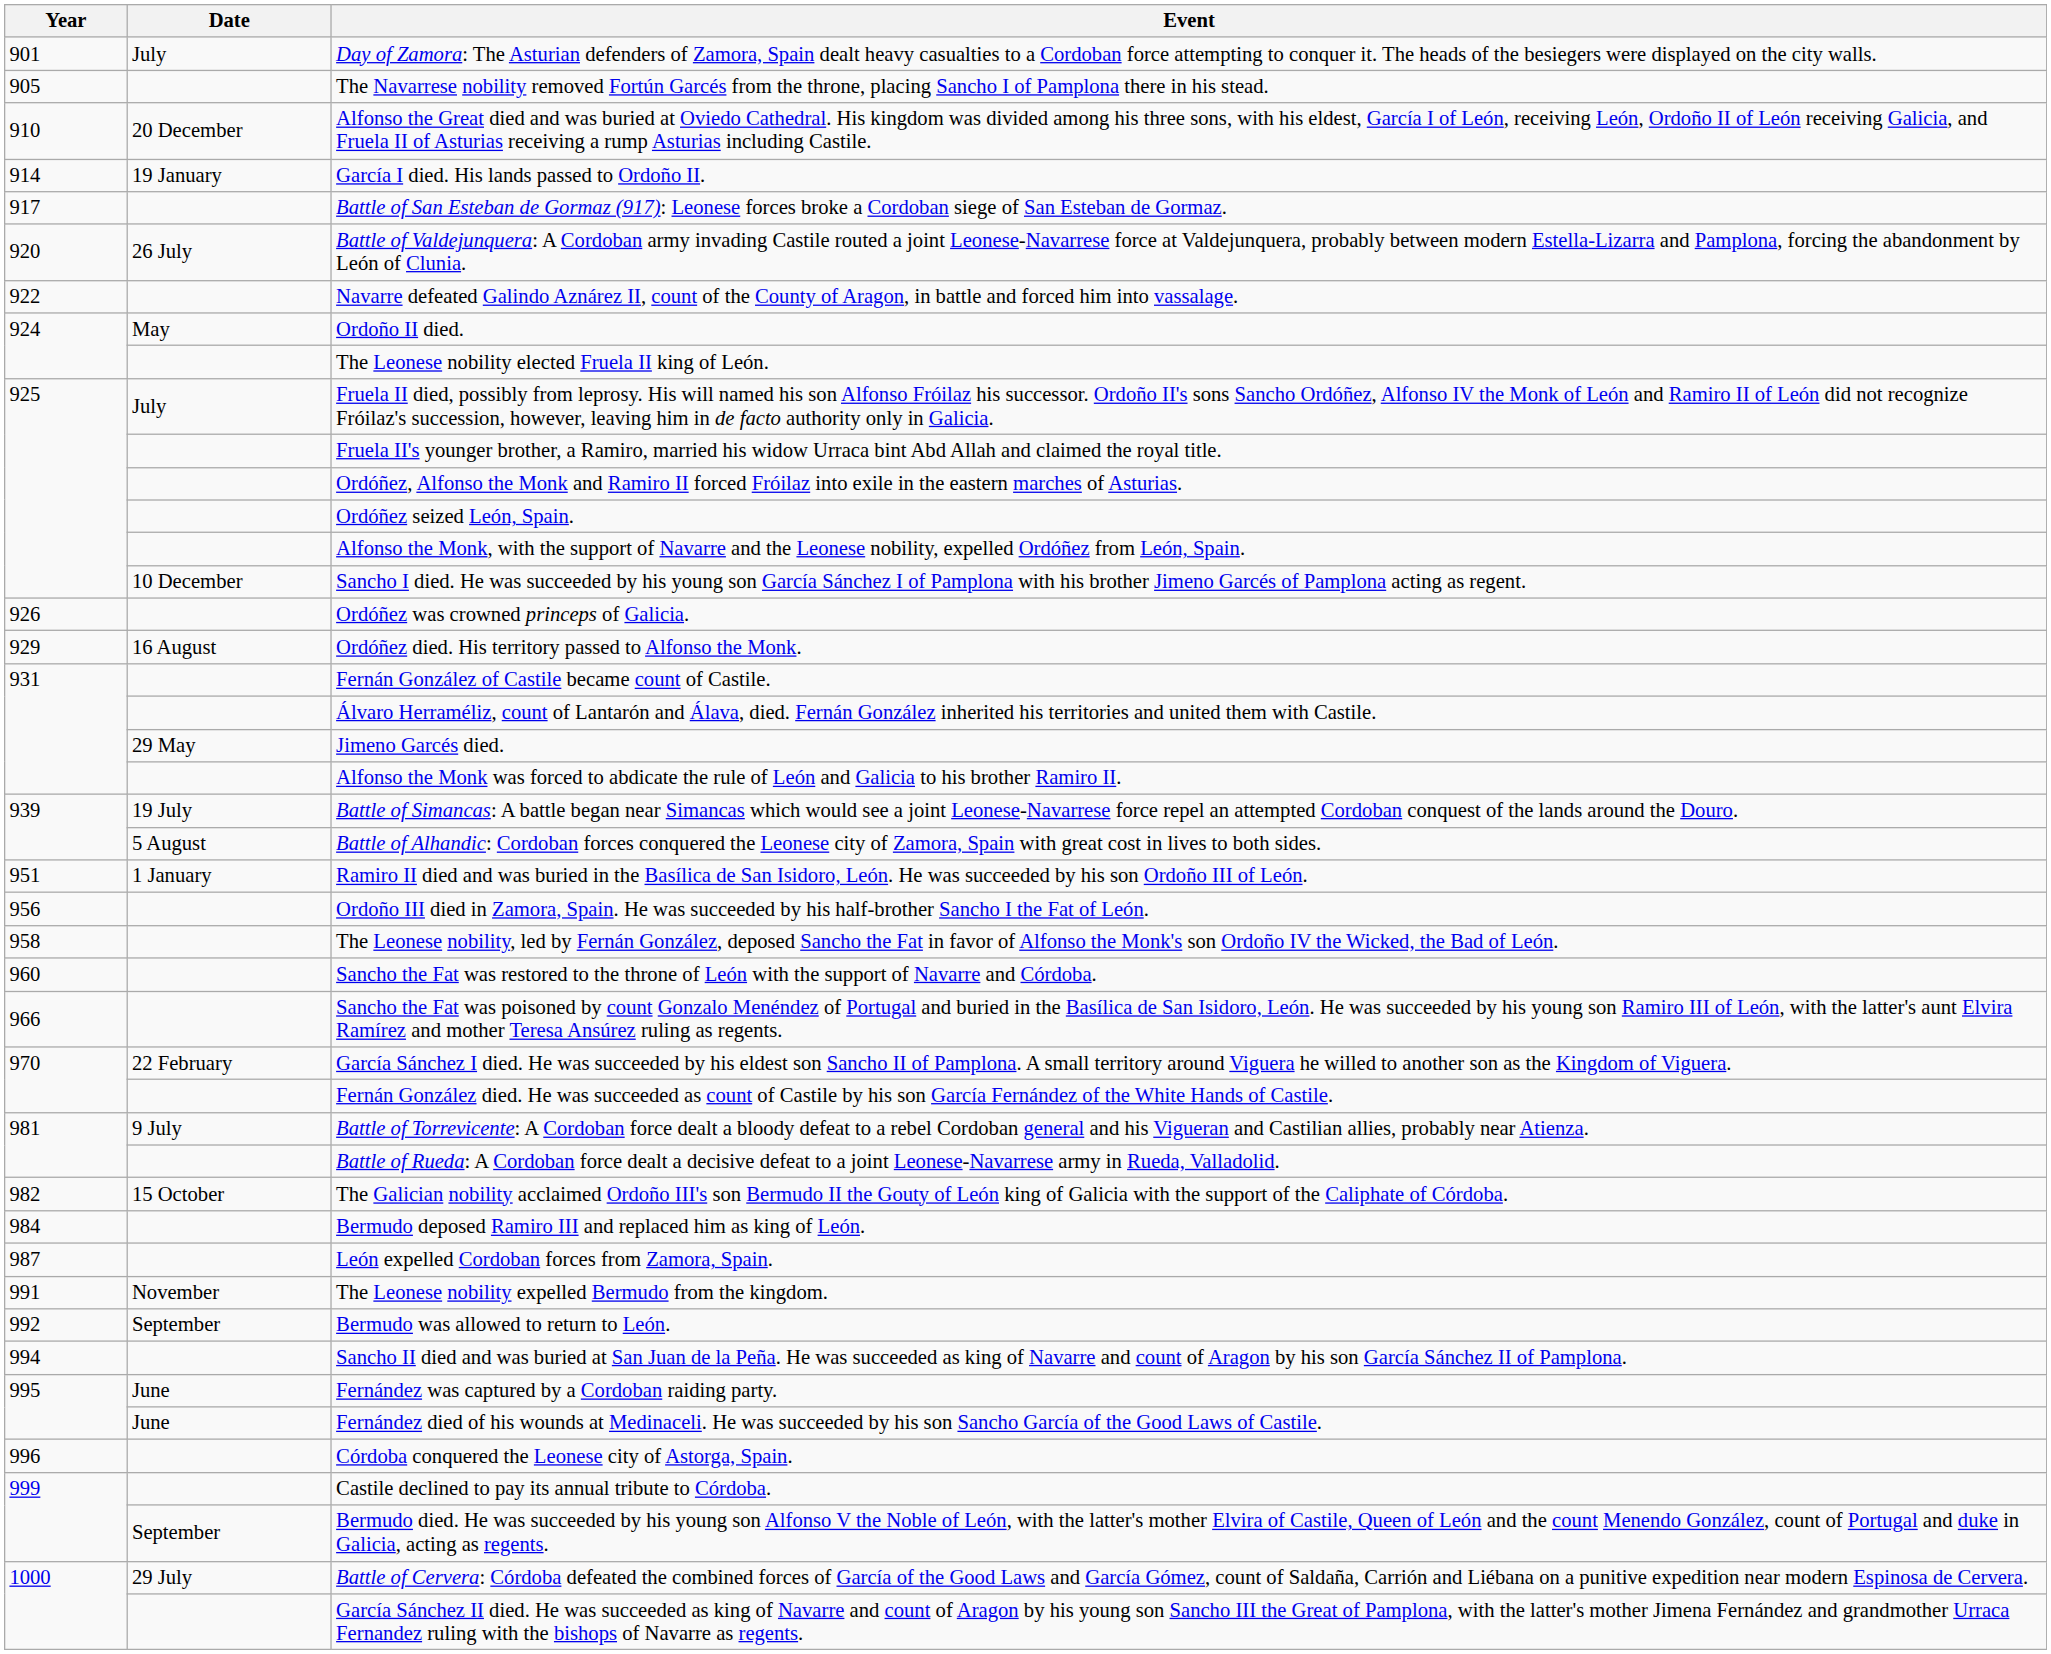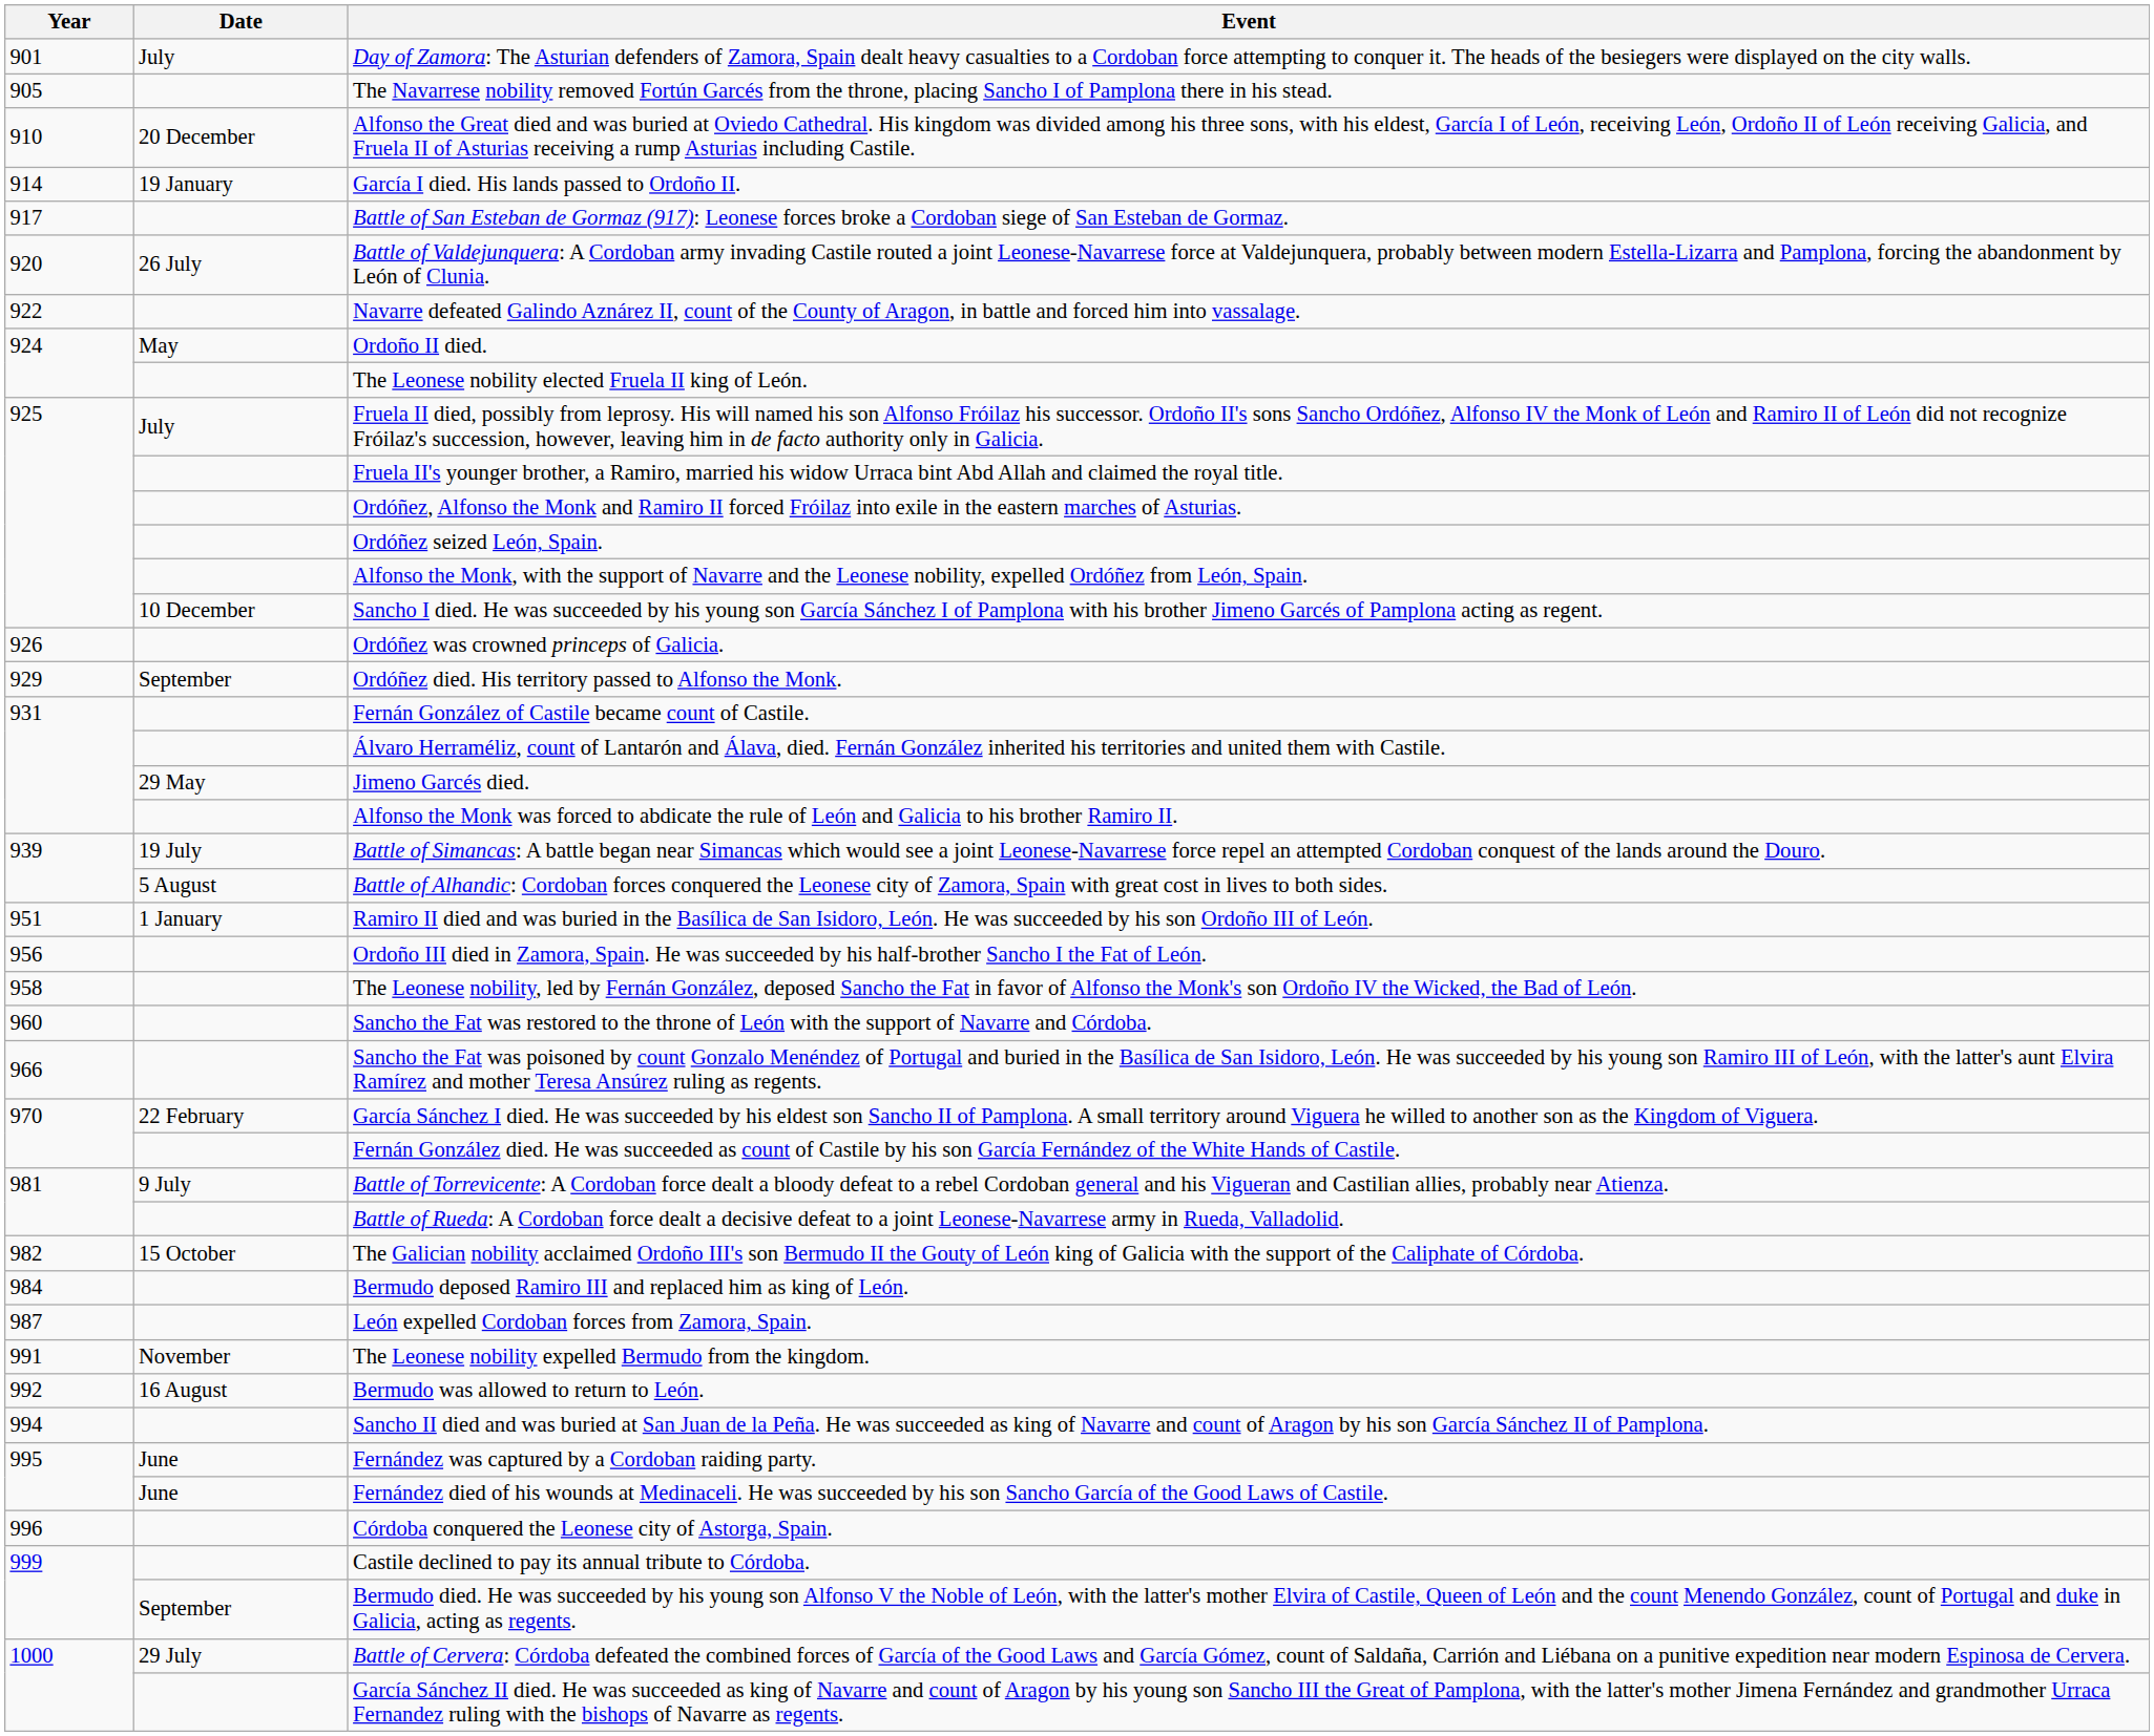 <table class="wikitable" style="width:100%">
 <tr>
 <th style="width:6%">Year</th>
 <th style="width:10%">Date</th>
 <th>Event</th>
 </tr>
 <tr>
 <td>901</td>
 <td>July</td>
 <td><em><a href='#'>Day of Zamora</a></em>: The <a href='#'>Asturian</a> defenders of <a href='#'>Zamora, Spain</a> dealt heavy casualties to a <a href='#'>Cordoban</a> force attempting to conquer it.  The heads of the besiegers were displayed on the city walls.</td>
 </tr>
 <tr>
 <td>905</td>
 <td></td>
 <td>The <a href='#'>Navarrese</a> <a href='#'>nobility</a> removed <a href='#'>Fortún Garcés</a> from the throne, placing <a href='#'>Sancho I of Pamplona</a> there in his stead.</td>
 </tr>
 <tr>
 <td>910</td>
 <td>20 December</td>
 <td><a href='#'>Alfonso the Great</a> died and was buried at <a href='#'>Oviedo Cathedral</a>.  His kingdom was divided among his three sons, with his eldest, <a href='#'>García I of León</a>, receiving <a href='#'>León</a>, <a href='#'>Ordoño II of León</a> receiving <a href='#'>Galicia</a>, and <a href='#'>Fruela II of Asturias</a> receiving a rump <a href='#'>Asturias</a> including Castile.</td>
 </tr>
 <tr>
 <td>914</td>
 <td>19 January</td>
 <td><a href='#'>García I</a> died. His lands passed to <a href='#'>Ordoño II</a>.</td>
 </tr>
 <tr>
 <td>917</td>
 <td></td>
 <td><em><a href='#'>Battle of San Esteban de Gormaz (917)</a></em>: <a href='#'>Leonese</a> forces broke a <a href='#'>Cordoban</a> siege of <a href='#'>San Esteban de Gormaz</a>.</td>
 </tr>
 <tr>
 <td>920</td>
 <td>26 July</td>
 <td><em><a href='#'>Battle of Valdejunquera</a></em>: A <a href='#'>Cordoban</a> army invading Castile routed a joint <a href='#'>Leonese</a>-<a href='#'>Navarrese</a> force at Valdejunquera, probably between modern <a href='#'>Estella-Lizarra</a> and <a href='#'>Pamplona</a>, forcing the abandonment by León of <a href='#'>Clunia</a>.</td>
 </tr>
 <tr>
 <td>922</td>
 <td></td>
 <td><a href='#'>Navarre</a> defeated <a href='#'>Galindo Aznárez II</a>, <a href='#'>count</a> of the <a href='#'>County of Aragon</a>, in battle and forced him into <a href='#'>vassalage</a>.</td>
 </tr>
 <tr>
 <td rowspan="2" valign="top">924</td>
 <td>May</td>
 <td><a href='#'>Ordoño II</a> died.</td>
 </tr>
 <tr>
 <td></td>
 <td>The <a href='#'>Leonese</a> nobility elected <a href='#'>Fruela II</a> king of León.</td>
 </tr>
 <tr>
 <td rowspan="6" valign="top">925</td>
 <td>July</td>
 <td><a href='#'>Fruela II</a> died, possibly from leprosy. His will named his son <a href='#'>Alfonso Fróilaz</a> his successor. <a href='#'>Ordoño II's</a> sons <a href='#'>Sancho Ordóñez</a>, <a href='#'>Alfonso IV the Monk of León</a> and <a href='#'>Ramiro II of León</a> did not recognize Fróilaz's succession, however, leaving him in <em>de facto</em> authority only in <a href='#'>Galicia</a>.</td>
 </tr>
 <tr>
 <td></td>
 <td><a href='#'>Fruela II's</a> younger brother, a Ramiro, married his widow Urraca bint Abd Allah and claimed the royal title.</td>
 </tr>
 <tr>
 <td></td>
 <td><a href='#'>Ordóñez</a>, <a href='#'>Alfonso the Monk</a> and <a href='#'>Ramiro II</a> forced <a href='#'>Fróilaz</a> into exile in the eastern <a href='#'>marches</a> of <a href='#'>Asturias</a>.</td>
 </tr>
 <tr>
 <td></td>
 <td><a href='#'>Ordóñez</a> seized <a href='#'>León, Spain</a>.</td>
 </tr>
 <tr>
 <td></td>
 <td><a href='#'>Alfonso the Monk</a>, with the support of <a href='#'>Navarre</a> and the <a href='#'>Leonese</a> nobility, expelled <a href='#'>Ordóñez</a> from <a href='#'>León, Spain</a>.</td>
 </tr>
 <tr>
 <td>10 December</td>
 <td><a href='#'>Sancho I</a> died. He was succeeded by his young son <a href='#'>García Sánchez I of Pamplona</a> with his brother <a href='#'>Jimeno Garcés of Pamplona</a> acting as regent.</td>
 </tr>
 <tr>
 <td>926</td>
 <td></td>
 <td><a href='#'>Ordóñez</a> was crowned <em>princeps</em> of <a href='#'>Galicia</a>.</td>
 </tr>
 <tr>
 <td>929</td>
-<td>16 August</td>
+<td>September</td>
 <td><a href='#'>Ordóñez</a> died. His territory passed to <a href='#'>Alfonso the Monk</a>.</td>
 </tr>
 <tr>
 <td rowspan="4" valign="top">931</td>
 <td></td>
 <td><a href='#'>Fernán González of Castile</a> became <a href='#'>count</a> of Castile.</td>
 </tr>
 <tr>
 <td></td>
 <td><a href='#'>Álvaro Herraméliz</a>, <a href='#'>count</a> of Lantarón and <a href='#'>Álava</a>, died. <a href='#'>Fernán González</a> inherited his territories and united them with Castile.</td>
 </tr>
 <tr>
 <td>29 May</td>
 <td><a href='#'>Jimeno Garcés</a> died.</td>
 </tr>
 <tr>
 <td></td>
 <td><a href='#'>Alfonso the Monk</a> was forced to abdicate the rule of <a href='#'>León</a> and <a href='#'>Galicia</a> to his brother <a href='#'>Ramiro II</a>.</td>
 </tr>
 <tr>
 <td rowspan="2" valign="top">939</td>
 <td>19 July</td>
 <td><em><a href='#'>Battle of Simancas</a></em>: A battle began near <a href='#'>Simancas</a> which would see a joint <a href='#'>Leonese</a>-<a href='#'>Navarrese</a> force repel an attempted <a href='#'>Cordoban</a> conquest of the lands around the <a href='#'>Douro</a>.</td>
 </tr>
 <tr>
 <td>5 August</td>
 <td><em><a href='#'>Battle of Alhandic</a></em>: <a href='#'>Cordoban</a> forces conquered the <a href='#'>Leonese</a> city of <a href='#'>Zamora, Spain</a> with great cost in lives to both sides.</td>
 </tr>
 <tr>
 <td>951</td>
 <td>1 January</td>
 <td><a href='#'>Ramiro II</a> died and was buried in the <a href='#'>Basílica de San Isidoro, León</a>.  He was succeeded by his son <a href='#'>Ordoño III of León</a>.</td>
 </tr>
 <tr>
 <td>956</td>
 <td></td>
 <td><a href='#'>Ordoño III</a> died in <a href='#'>Zamora, Spain</a>.  He was succeeded by his half-brother <a href='#'>Sancho I the Fat of León</a>.</td>
 </tr>
 <tr>
 <td>958</td>
 <td></td>
 <td>The <a href='#'>Leonese</a> <a href='#'>nobility</a>, led by <a href='#'>Fernán González</a>, deposed <a href='#'>Sancho the Fat</a> in favor of <a href='#'>Alfonso the Monk's</a> son <a href='#'>Ordoño IV the Wicked, the Bad of León</a>.</td>
 </tr>
 <tr>
 <td>960</td>
 <td></td>
 <td><a href='#'>Sancho the Fat</a> was restored to the throne of <a href='#'>León</a> with the support of <a href='#'>Navarre</a> and <a href='#'>Córdoba</a>.</td>
 </tr>
 <tr>
 <td>966</td>
 <td></td>
 <td><a href='#'>Sancho the Fat</a> was poisoned by <a href='#'>count</a> <a href='#'>Gonzalo Menéndez</a> of <a href='#'>Portugal</a> and buried in the <a href='#'>Basílica de San Isidoro, León</a>.  He was succeeded by his young son <a href='#'>Ramiro III of León</a>, with the latter's aunt <a href='#'>Elvira Ramírez</a> and mother <a href='#'>Teresa Ansúrez</a> ruling as regents.</td>
 </tr>
 <tr>
 <td rowspan="2" valign="top">970</td>
 <td>22 February</td>
 <td><a href='#'>García Sánchez I</a> died.  He was succeeded by his eldest son <a href='#'>Sancho II of Pamplona</a>.  A small territory around <a href='#'>Viguera</a> he willed to another son as the <a href='#'>Kingdom of Viguera</a>.</td>
 </tr>
 <tr>
 <td></td>
 <td><a href='#'>Fernán González</a> died.  He was succeeded as <a href='#'>count</a> of Castile by his son <a href='#'>García Fernández of the White Hands of Castile</a>.</td>
 </tr>
 <tr>
 <td rowspan="2" valign="top">981</td>
 <td>9 July</td>
 <td><em><a href='#'>Battle of Torrevicente</a></em>: A <a href='#'>Cordoban</a> force dealt a bloody defeat to a rebel Cordoban <a href='#'>general</a> and his <a href='#'>Vigueran</a> and Castilian allies, probably near <a href='#'>Atienza</a>.</td>
 </tr>
 <tr>
 <td></td>
 <td><em><a href='#'>Battle of Rueda</a></em>: A <a href='#'>Cordoban</a> force dealt a decisive defeat to a joint <a href='#'>Leonese</a>-<a href='#'>Navarrese</a> army in <a href='#'>Rueda, Valladolid</a>.</td>
 </tr>
 <tr>
 <td>982</td>
 <td>15 October</td>
 <td>The <a href='#'>Galician</a> <a href='#'>nobility</a> acclaimed <a href='#'>Ordoño III's</a> son <a href='#'>Bermudo II the Gouty of León</a> king of Galicia with the support of the <a href='#'>Caliphate of Córdoba</a>.</td>
 </tr>
 <tr>
 <td>984</td>
 <td></td>
 <td><a href='#'>Bermudo</a> deposed <a href='#'>Ramiro III</a> and replaced him as king of <a href='#'>León</a>.</td>
 </tr>
 <tr>
 <td>987</td>
 <td></td>
 <td><a href='#'>León</a> expelled <a href='#'>Cordoban</a> forces from <a href='#'>Zamora, Spain</a>.</td>
 </tr>
 <tr>
 <td>991</td>
 <td>November</td>
 <td>The <a href='#'>Leonese</a> <a href='#'>nobility</a> expelled <a href='#'>Bermudo</a> from the kingdom.</td>
 </tr>
 <tr>
 <td>992</td>
-<td>September</td>
+<td>16 August</td>
 <td><a href='#'>Bermudo</a> was allowed to return to <a href='#'>León</a>.</td>
 </tr>
 <tr>
 <td>994</td>
 <td></td>
 <td><a href='#'>Sancho II</a> died and was buried at <a href='#'>San Juan de la Peña</a>.  He was succeeded as king of <a href='#'>Navarre</a> and <a href='#'>count</a> of <a href='#'>Aragon</a> by his son <a href='#'>García Sánchez II of Pamplona</a>.</td>
 </tr>
 <tr>
 <td rowspan="2" valign="top">995</td>
 <td>June</td>
 <td><a href='#'>Fernández</a> was captured by a <a href='#'>Cordoban</a> raiding party.</td>
 </tr>
 <tr>
 <td>June</td>
 <td><a href='#'>Fernández</a> died of his wounds at <a href='#'>Medinaceli</a>.  He was succeeded by his son <a href='#'>Sancho García of the Good Laws of Castile</a>.</td>
 </tr>
 <tr>
 <td>996</td>
 <td></td>
 <td><a href='#'>Córdoba</a> conquered the <a href='#'>Leonese</a> city of <a href='#'>Astorga, Spain</a>.</td>
 </tr>
 <tr>
 <td rowspan="2" valign="top"><a href='#'>999</a></td>
 <td></td>
 <td>Castile declined to pay its annual tribute to <a href='#'>Córdoba</a>.</td>
 </tr>
 <tr>
 <td>September</td>
 <td><a href='#'>Bermudo</a> died.  He was succeeded by his young son <a href='#'>Alfonso V the Noble of León</a>, with the latter's mother <a href='#'>Elvira of Castile, Queen of León</a> and the <a href='#'>count</a> <a href='#'>Menendo González</a>, count of <a href='#'>Portugal</a> and <a href='#'>duke</a> in <a href='#'>Galicia</a>, acting as <a href='#'>regents</a>.</td>
 </tr>
 <tr>
 <td rowspan="2" valign="top"><a href='#'>1000</a></td>
 <td>29 July</td>
 <td><em><a href='#'>Battle of Cervera</a></em>: <a href='#'>Córdoba</a> defeated the combined forces of <a href='#'>García of the Good Laws</a> and <a href='#'>García Gómez</a>, count of Saldaña, Carrión and Liébana on a punitive expedition near modern <a href='#'>Espinosa de Cervera</a>.</td>
 </tr>
 <tr>
 <td></td>
 <td><a href='#'>García Sánchez II</a> died.  He was succeeded as king of <a href='#'>Navarre</a> and <a href='#'>count</a> of <a href='#'>Aragon</a> by his young son <a href='#'>Sancho III the Great of Pamplona</a>, with the latter's mother Jimena Fernández and grandmother <a href='#'>Urraca Fernandez</a> ruling with the <a href='#'>bishops</a> of Navarre as <a href='#'>regents</a>.</td>
 </tr>
 </table>
